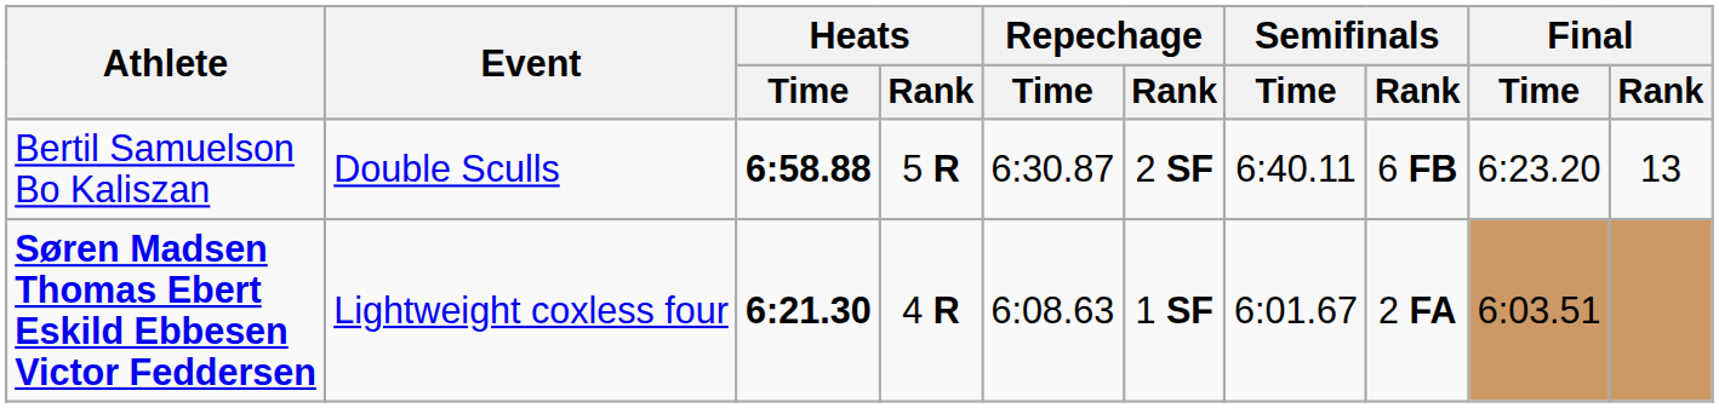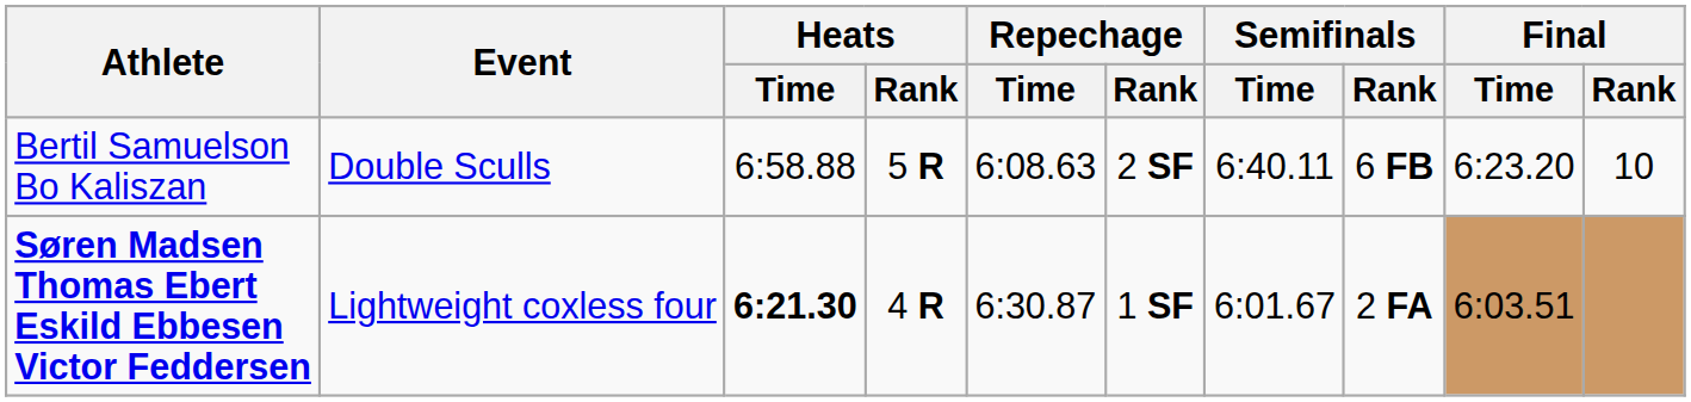 <table class="wikitable" style="font-size:90%">
 <tr>
 <th rowspan="2">Athlete</th>
 <th rowspan="2">Event</th>
 <th colspan="2">Heats</th>
 <th colspan="2">Repechage</th>
 <th colspan="2">Semifinals</th>
 <th colspan="2">Final</th>
 </tr>
 <tr style="font-size:95%">
 <th>Time</th>
 <th>Rank</th>
 <th>Time</th>
 <th>Rank</th>
 <th>Time</th>
 <th>Rank</th>
 <th>Time</th>
 <th>Rank</th>
 </tr>
 <tr align=center>
 <td align=left><a href='#'>Bertil Samuelson</a><br><a href='#'>Bo Kaliszan</a></td>
 <td align=left><a href='#'>Double Sculls</a></td>
-<td><strong>6:58.88</strong></td>
+<td>6:58.88</td>
 <td>5 <strong>R</strong></td>
-<td>6:30.87</td>
+<td>6:08.63</td>
 <td>2 <strong>SF</strong></td>
 <td>6:40.11</td>
 <td>6 <strong>FB</strong></td>
 <td>6:23.20</td>
-<td>13</td>
+<td>10</td>
 </tr>
 <tr align=center>
 <td align=left><strong><a href='#'>Søren Madsen</a><br><a href='#'>Thomas Ebert</a><br><a href='#'>Eskild Ebbesen</a><br><a href='#'>Victor Feddersen</a></strong></td>
 <td align=left><a href='#'>Lightweight coxless four</a></td>
 <td><strong>6:21.30</strong></td>
 <td>4 <strong>R</strong></td>
-<td>6:08.63</td>
+<td>6:30.87</td>
 <td>1 <strong>SF</strong></td>
 <td>6:01.67</td>
 <td>2 <strong>FA</strong></td>
 <td align="center" bgcolor='cc9966'>6:03.51</td>
 <td align="center" bgcolor='cc9966'></td>
 </tr>
 </table>
